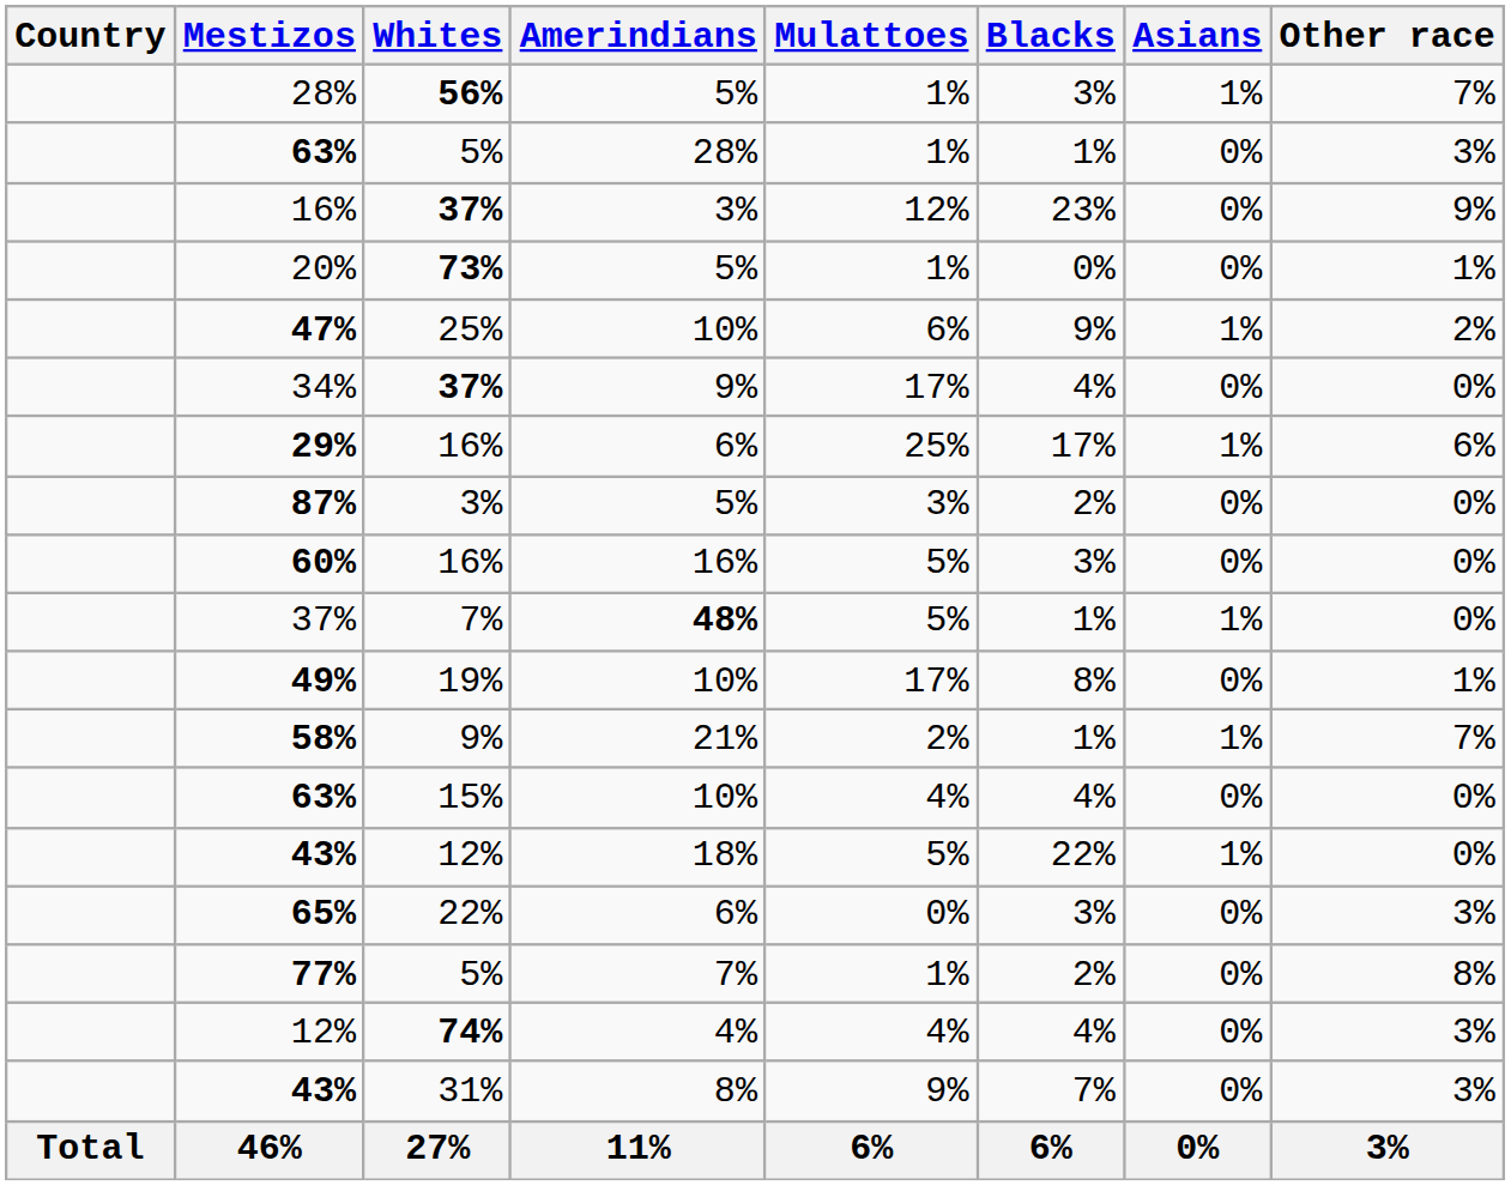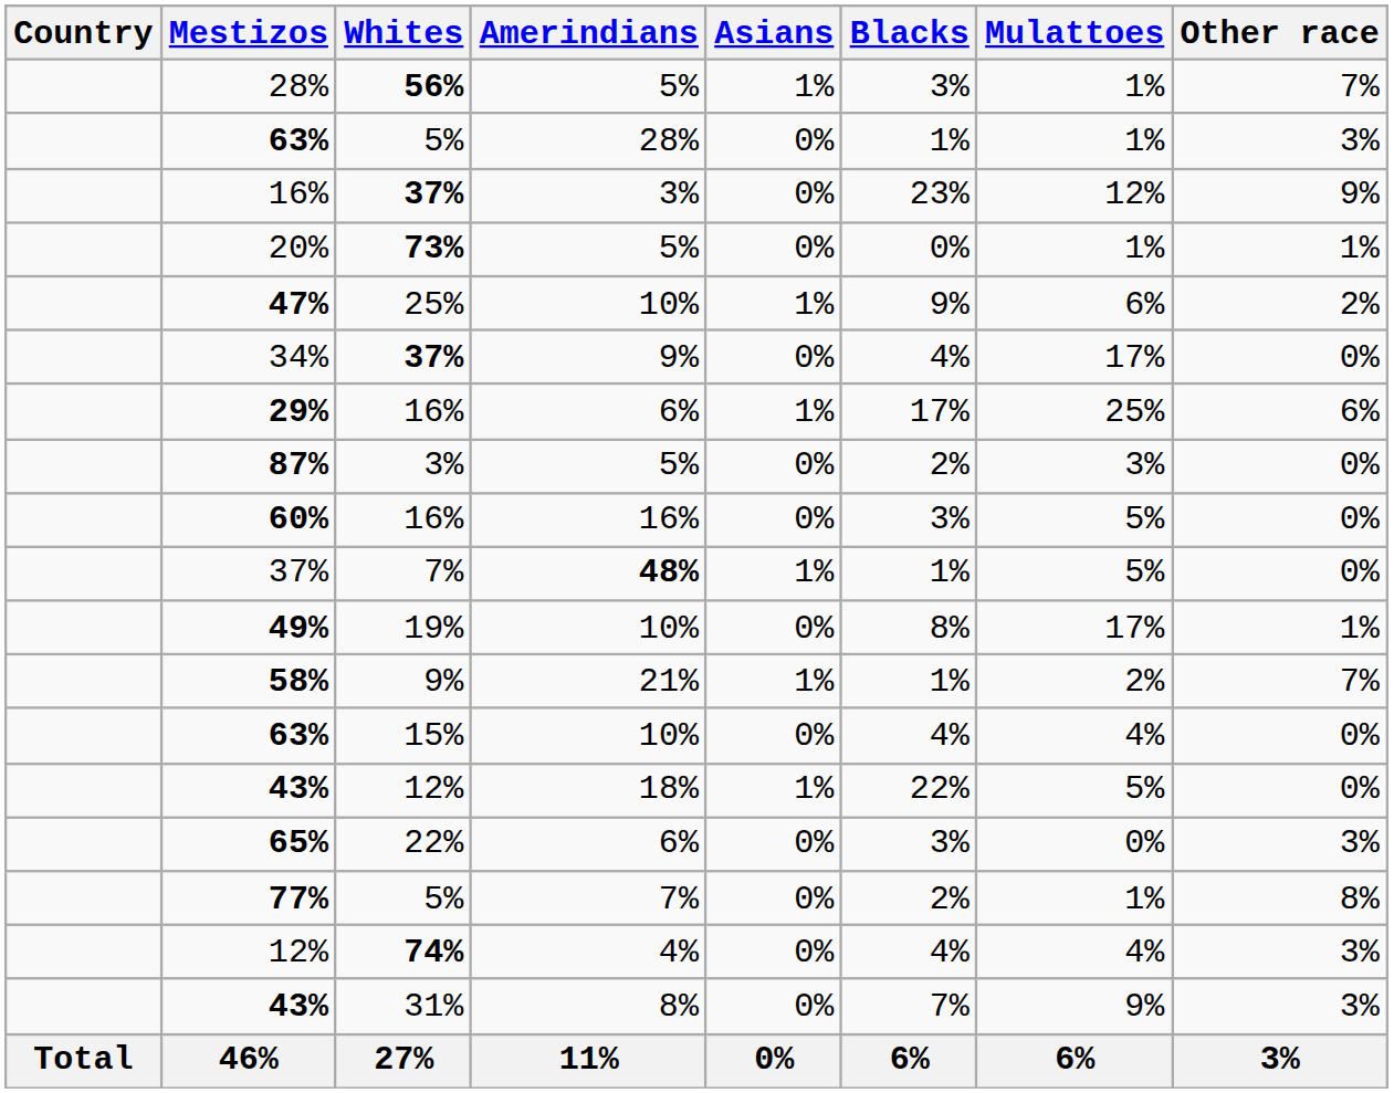 <table class="wikitable sortable" style="text-align: right">
 <tr style="background:#e8e8e8;">
 <th>Country</th>
 <th><a href='#'>Mestizos</a></th>
 <th><a href='#'>Whites</a></th>
 <th><a href='#'>Amerindians</a></th>
+<th><a href='#'>Asians</a></th>
+<th><a href='#'>Blacks</a></th>
 <th><a href='#'>Mulattoes</a></th>
-<th><a href='#'>Blacks</a></th>
-<th><a href='#'>Asians</a></th>
 <th>Other race</th>
 </tr>
 <tr>
 <td style="text-align:left;"></td>
 <td>28%</td>
 <td><strong>56%</strong></td>
 <td>5%</td>
 <td>1%</td>
 <td>3%</td>
 <td>1%</td>
 <td>7%</td>
 </tr>
 <tr>
 <td style="text-align:left;"></td>
 <td><strong>63%</strong></td>
 <td>5%</td>
 <td>28%</td>
+<td>0%</td>
 <td>1%</td>
 <td>1%</td>
-<td>0%</td>
 <td>3%</td>
 </tr>
 <tr>
 <td style="text-align:left;"></td>
 <td>16%</td>
 <td><strong>37%</strong></td>
 <td>3%</td>
+<td>0%</td>
+<td>23%</td>
 <td>12%</td>
-<td>23%</td>
-<td>0%</td>
 <td>9%</td>
 </tr>
 <tr>
 <td style="text-align:left;"></td>
 <td>20%</td>
 <td><strong>73%</strong></td>
 <td>5%</td>
-<td>1%</td>
 <td>0%</td>
 <td>0%</td>
+<td>1%</td>
 <td>1%</td>
 </tr>
 <tr>
 <td style="text-align:left;"></td>
 <td><strong>47%</strong></td>
 <td>25%</td>
 <td>10%</td>
+<td>1%</td>
+<td>9%</td>
 <td>6%</td>
-<td>9%</td>
-<td>1%</td>
 <td>2%</td>
 </tr>
 <tr>
 <td style="text-align:left;"></td>
 <td>34%</td>
 <td><strong>37%</strong></td>
 <td>9%</td>
+<td>0%</td>
+<td>4%</td>
 <td>17%</td>
-<td>4%</td>
-<td>0%</td>
 <td>0%</td>
 </tr>
 <tr>
 <td style="text-align:left;"></td>
 <td><strong>29%</strong></td>
 <td>16%</td>
 <td>6%</td>
+<td>1%</td>
+<td>17%</td>
 <td>25%</td>
-<td>17%</td>
-<td>1%</td>
 <td>6%</td>
 </tr>
 <tr>
 <td style="text-align:left;"></td>
 <td><strong>87%</strong></td>
 <td>3%</td>
 <td>5%</td>
+<td>0%</td>
+<td>2%</td>
 <td>3%</td>
-<td>2%</td>
-<td>0%</td>
 <td>0%</td>
 </tr>
 <tr>
 <td style="text-align:left;"></td>
 <td><strong>60%</strong></td>
 <td>16%</td>
 <td>16%</td>
+<td>0%</td>
+<td>3%</td>
 <td>5%</td>
-<td>3%</td>
-<td>0%</td>
 <td>0%</td>
 </tr>
 <tr>
 <td style="text-align:left;"></td>
 <td>37%</td>
 <td>7%</td>
 <td><strong>48%</strong></td>
-<td>5%</td>
 <td>1%</td>
 <td>1%</td>
+<td>5%</td>
 <td>0%</td>
 </tr>
 <tr>
 <td style="text-align:left;"></td>
 <td><strong>49%</strong></td>
 <td>19%</td>
 <td>10%</td>
+<td>0%</td>
+<td>8%</td>
 <td>17%</td>
-<td>8%</td>
-<td>0%</td>
 <td>1%</td>
 </tr>
 <tr>
 <td style="text-align:left;"></td>
 <td><strong>58%</strong></td>
 <td>9%</td>
 <td>21%</td>
-<td>2%</td>
 <td>1%</td>
 <td>1%</td>
+<td>2%</td>
 <td>7%</td>
 </tr>
 <tr>
 <td style="text-align:left;"></td>
 <td><strong>63%</strong></td>
 <td>15%</td>
 <td>10%</td>
+<td>0%</td>
 <td>4%</td>
 <td>4%</td>
-<td>0%</td>
 <td>0%</td>
 </tr>
 <tr>
 <td style="text-align:left;"></td>
 <td><strong>43%</strong></td>
 <td>12%</td>
 <td>18%</td>
+<td>1%</td>
+<td>22%</td>
 <td>5%</td>
-<td>22%</td>
-<td>1%</td>
 <td>0%</td>
 </tr>
 <tr>
 <td style="text-align:left;"></td>
 <td><strong>65%</strong></td>
 <td>22%</td>
 <td>6%</td>
 <td>0%</td>
 <td>3%</td>
 <td>0%</td>
 <td>3%</td>
 </tr>
 <tr>
 <td style="text-align:left;"></td>
 <td><strong>77%</strong></td>
 <td>5%</td>
 <td>7%</td>
+<td>0%</td>
+<td>2%</td>
 <td>1%</td>
-<td>2%</td>
-<td>0%</td>
 <td>8%</td>
 </tr>
 <tr>
 <td style="text-align:left;"></td>
 <td>12%</td>
 <td><strong>74%</strong></td>
 <td>4%</td>
+<td>0%</td>
 <td>4%</td>
 <td>4%</td>
-<td>0%</td>
 <td>3%</td>
 </tr>
 <tr>
 <td style="text-align:left;"></td>
 <td><strong>43%</strong></td>
 <td>31%</td>
 <td>8%</td>
+<td>0%</td>
+<td>7%</td>
 <td>9%</td>
-<td>7%</td>
-<td>0%</td>
 <td>3%</td>
 </tr>
 <tr>
 <th>Total</th>
 <th>46%</th>
 <th>27%</th>
 <th>11%</th>
+<th>0%</th>
 <th>6%</th>
 <th>6%</th>
-<th>0%</th>
 <th>3%</th>
 </tr>
 </table>
